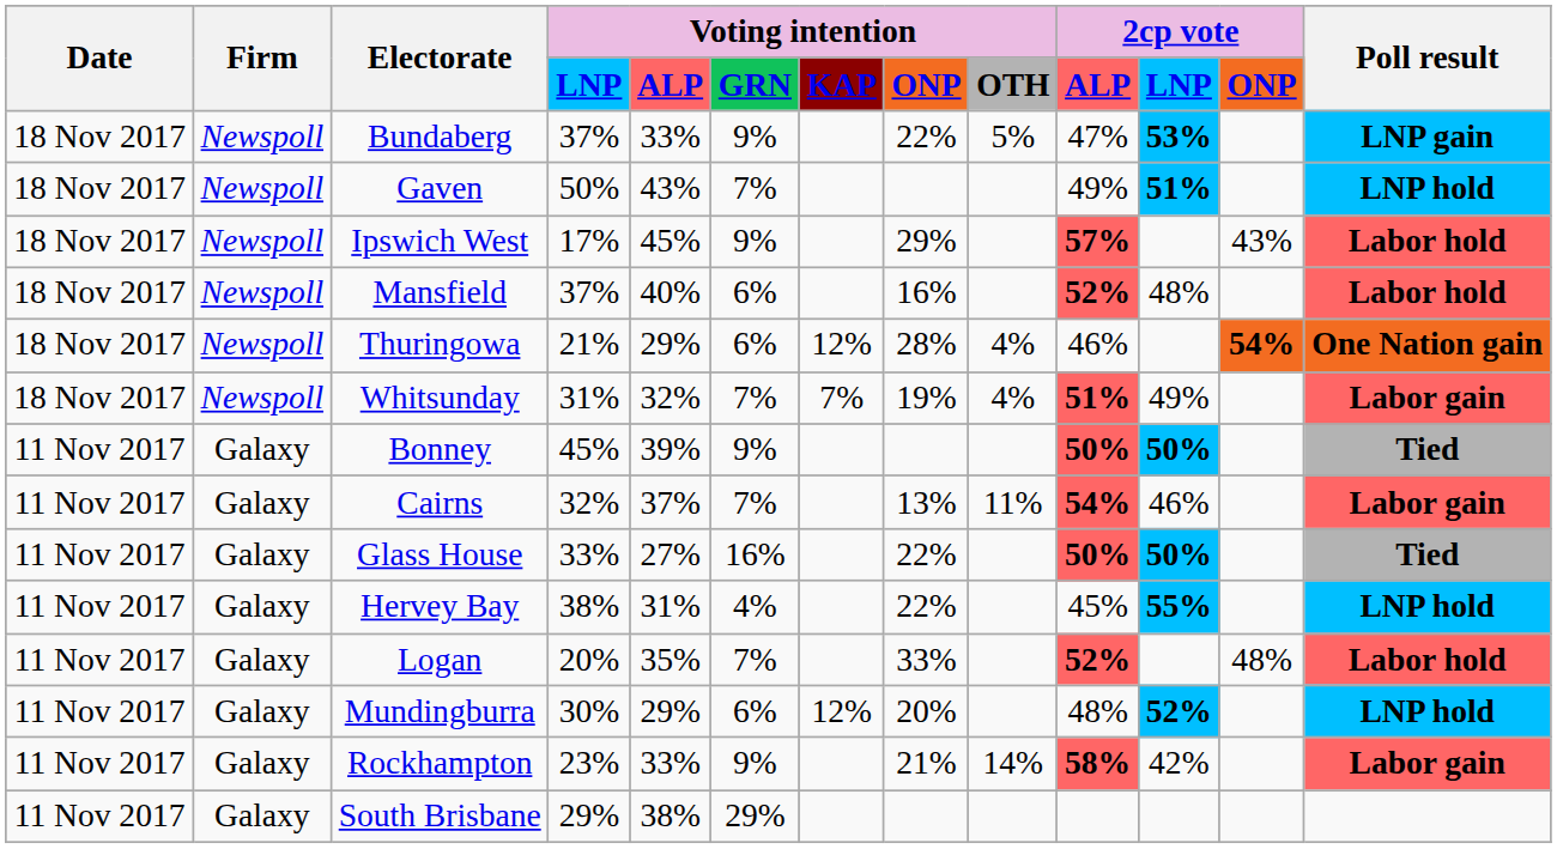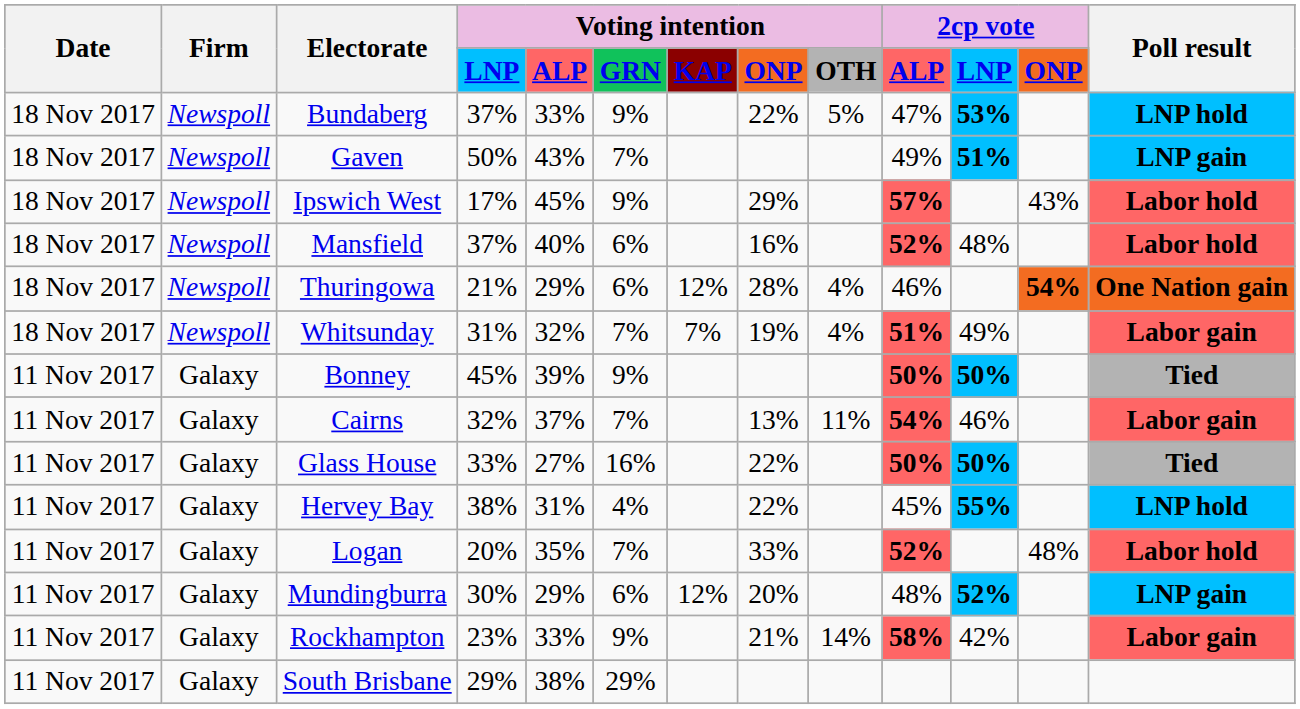 <table class="nowrap wikitable sortable tpl-blanktable" style=text-align:center;font-size:100%>
 <tr>
 <th rowspan=2>Date</th>
 <th rowspan=2>Firm</th>
 <th rowspan=2>Electorate</th>
 <th colspan=6 class=unsortable style=background:#ebbce3>Voting intention</th>
 <th colspan=3 class=unsortable style=background:#ebbce3><a href='#'>2cp vote</a></th>
 <th rowspan=2>Poll result</th>
 </tr>
 <tr>
 <th class="unsortable" style="background:#00bfff"><a href='#'>LNP</a></th>
 <th class="unsortable" style="background:#f66"><a href='#'>ALP</a></th>
 <th class="unsortable" style="background:#10C25B"><a href='#'>GRN</a></th>
 <th class="unsortable" style="background:#8B0000"><a href='#'>KAP</a></th>
 <th class="unsortable" style="background:#f36c21"><a href='#'>ONP</a></th>
 <th class="unsortable" style="background:#b3b3b3">OTH</th>
 <th class="unsortable" style="background:#f66"><a href='#'>ALP</a></th>
 <th class="unsortable" style="background:#00bfff"><a href='#'>LNP</a></th>
 <th class="unsortable" style="background:#f36c21"><a href='#'>ONP</a></th>
 </tr>
 <tr>
 <td>18 Nov 2017</td>
 <td><em><a href='#'>Newspoll</a></em></td>
 <td><a href='#'>Bundaberg</a></td>
 <td>37%</td>
 <td>33%</td>
 <td>9%</td>
 <td></td>
 <td>22%</td>
 <td>5%</td>
 <td>47%</td>
 <th style="background:#00bfff">53%</th>
 <td></td>
-<th style="background:#00bfff">LNP gain</th>
+<th style="background:#00bfff">LNP hold</th>
 </tr>
 <tr>
 <td>18 Nov 2017</td>
 <td><em><a href='#'>Newspoll</a></em></td>
 <td><a href='#'>Gaven</a></td>
 <td>50%</td>
 <td>43%</td>
 <td>7%</td>
 <td></td>
 <td></td>
 <td></td>
 <td>49%</td>
 <th style="background:#00bfff">51%</th>
 <td></td>
-<th style="background:#00bfff">LNP hold</th>
+<th style="background:#00bfff">LNP gain</th>
 </tr>
 <tr>
 <td>18 Nov 2017</td>
 <td><em><a href='#'>Newspoll</a></em></td>
 <td><a href='#'>Ipswich West</a></td>
 <td>17%</td>
 <td>45%</td>
 <td>9%</td>
 <td></td>
 <td>29%</td>
 <td></td>
 <th style="background:#f66">57%</th>
 <td></td>
 <td>43%</td>
 <th style="background:#f66">Labor hold</th>
 </tr>
 <tr>
 <td>18 Nov 2017</td>
 <td><em><a href='#'>Newspoll</a></em></td>
 <td><a href='#'>Mansfield</a></td>
 <td>37%</td>
 <td>40%</td>
 <td>6%</td>
 <td></td>
 <td>16%</td>
 <td></td>
 <th style="background:#f66">52%</th>
 <td>48%</td>
 <td></td>
 <th style="background:#f66">Labor hold</th>
 </tr>
 <tr>
 <td>18 Nov 2017</td>
 <td><em><a href='#'>Newspoll</a></em></td>
 <td><a href='#'>Thuringowa</a></td>
 <td>21%</td>
 <td>29%</td>
 <td>6%</td>
 <td>12%</td>
 <td>28%</td>
 <td>4%</td>
 <td>46%</td>
 <td></td>
 <th style="background:#f36c21">54%</th>
 <th style="background:#f36c21">One Nation gain</th>
 </tr>
 <tr>
 <td>18 Nov 2017</td>
 <td><em><a href='#'>Newspoll</a></em></td>
 <td><a href='#'>Whitsunday</a></td>
 <td>31%</td>
 <td>32%</td>
 <td>7%</td>
 <td>7%</td>
 <td>19%</td>
 <td>4%</td>
 <th style="background:#f66">51%</th>
 <td>49%</td>
 <td></td>
 <th style="background:#f66">Labor gain</th>
 </tr>
 <tr>
 <td>11 Nov 2017</td>
 <td>Galaxy</td>
 <td><a href='#'>Bonney</a></td>
 <td>45%</td>
 <td>39%</td>
 <td>9%</td>
 <td></td>
 <td></td>
 <td></td>
 <th style="background:#f66">50%</th>
 <th style="background:#00bfff">50%</th>
 <td></td>
 <th style="background:#b3b3b3">Tied</th>
 </tr>
 <tr>
 <td>11 Nov 2017</td>
 <td>Galaxy</td>
 <td><a href='#'>Cairns</a></td>
 <td>32%</td>
 <td>37%</td>
 <td>7%</td>
 <td></td>
 <td>13%</td>
 <td>11%</td>
 <th style="background:#f66">54%</th>
 <td>46%</td>
 <td></td>
 <th style="background:#f66">Labor gain</th>
 </tr>
 <tr>
 <td>11 Nov 2017</td>
 <td>Galaxy</td>
 <td><a href='#'>Glass House</a></td>
 <td>33%</td>
 <td>27%</td>
 <td>16%</td>
 <td></td>
 <td>22%</td>
 <td></td>
 <th style="background:#f66">50%</th>
 <th style="background:#00bfff">50%</th>
 <td></td>
 <th style="background:#b3b3b3">Tied</th>
 </tr>
 <tr>
 <td>11 Nov 2017</td>
 <td>Galaxy</td>
 <td><a href='#'>Hervey Bay</a></td>
 <td>38%</td>
 <td>31%</td>
 <td>4%</td>
 <td></td>
 <td>22%</td>
 <td></td>
 <td>45%</td>
 <th style="background:#00bfff">55%</th>
 <td></td>
 <th style="background:#00bfff">LNP hold</th>
 </tr>
 <tr>
 <td>11 Nov 2017</td>
 <td>Galaxy</td>
 <td><a href='#'>Logan</a></td>
 <td>20%</td>
 <td>35%</td>
 <td>7%</td>
 <td></td>
 <td>33%</td>
 <td></td>
 <th style="background:#f66">52%</th>
 <td></td>
 <td>48%</td>
 <th style="background:#f66">Labor hold</th>
 </tr>
 <tr>
 <td>11 Nov 2017</td>
 <td>Galaxy</td>
 <td><a href='#'>Mundingburra</a></td>
 <td>30%</td>
 <td>29%</td>
 <td>6%</td>
 <td>12%</td>
 <td>20%</td>
 <td></td>
 <td>48%</td>
 <th style="background:#00bfff">52%</th>
 <td></td>
-<th style="background:#00bfff">LNP hold</th>
+<th style="background:#00bfff">LNP gain</th>
 </tr>
 <tr>
 <td>11 Nov 2017</td>
 <td>Galaxy</td>
 <td><a href='#'>Rockhampton</a></td>
 <td>23%</td>
 <td>33%</td>
 <td>9%</td>
 <td></td>
 <td>21%</td>
 <td>14%</td>
 <th style="background:#f66">58%</th>
 <td>42%</td>
 <td></td>
 <th style="background:#f66">Labor gain</th>
 </tr>
 <tr>
 <td>11 Nov 2017</td>
 <td>Galaxy</td>
 <td><a href='#'>South Brisbane</a></td>
 <td>29%</td>
 <td>38%</td>
 <td>29%</td>
 <td></td>
 <td></td>
 <td></td>
 <td></td>
 <td></td>
 <td></td>
 <td></td>
 </tr>
 </table>
